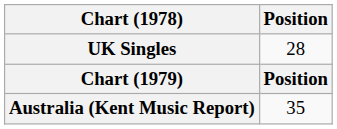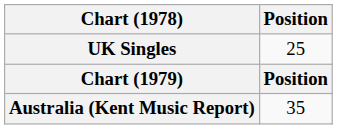 <table class="wikitable sortable plainrowheaders" style="text-align:center">
 <tr>
 <th>Chart (1978)</th>
 <th>Position</th>
 </tr>
 <tr>
 <th scope="row">UK Singles</th>
-<td>28</td>
+<td>25</td>
 </tr>
 <tr>
 <th>Chart (1979)</th>
 <th>Position</th>
 </tr>
 <tr>
 <th scope="row">Australia (Kent Music Report)</th>
 <td>35</td>
 </tr>
 </table>
